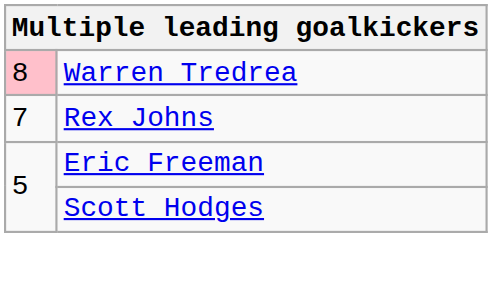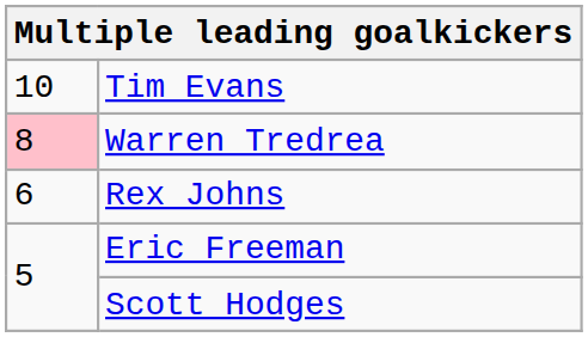 <table class="wikitable">
 <tr>
 <th colspan="2">Multiple leading goalkickers</th>
+</tr>
+<tr>
+<td>10</td>
+<td><a href='#'>Tim Evans</a></td>
 </tr>
 <tr>
 <td style="background: pink;">8</td>
 <td><a href='#'>Warren Tredrea</a></td>
 </tr>
 <tr>
-<td>7</td>
+<td>6</td>
 <td><a href='#'>Rex Johns</a></td>
 </tr>
 <tr>
 <td rowspan="2">5</td>
 <td><a href='#'>Eric Freeman</a></td>
 </tr>
 <tr>
 <td><a href='#'>Scott Hodges</a></td>
 </tr>
 </table>
